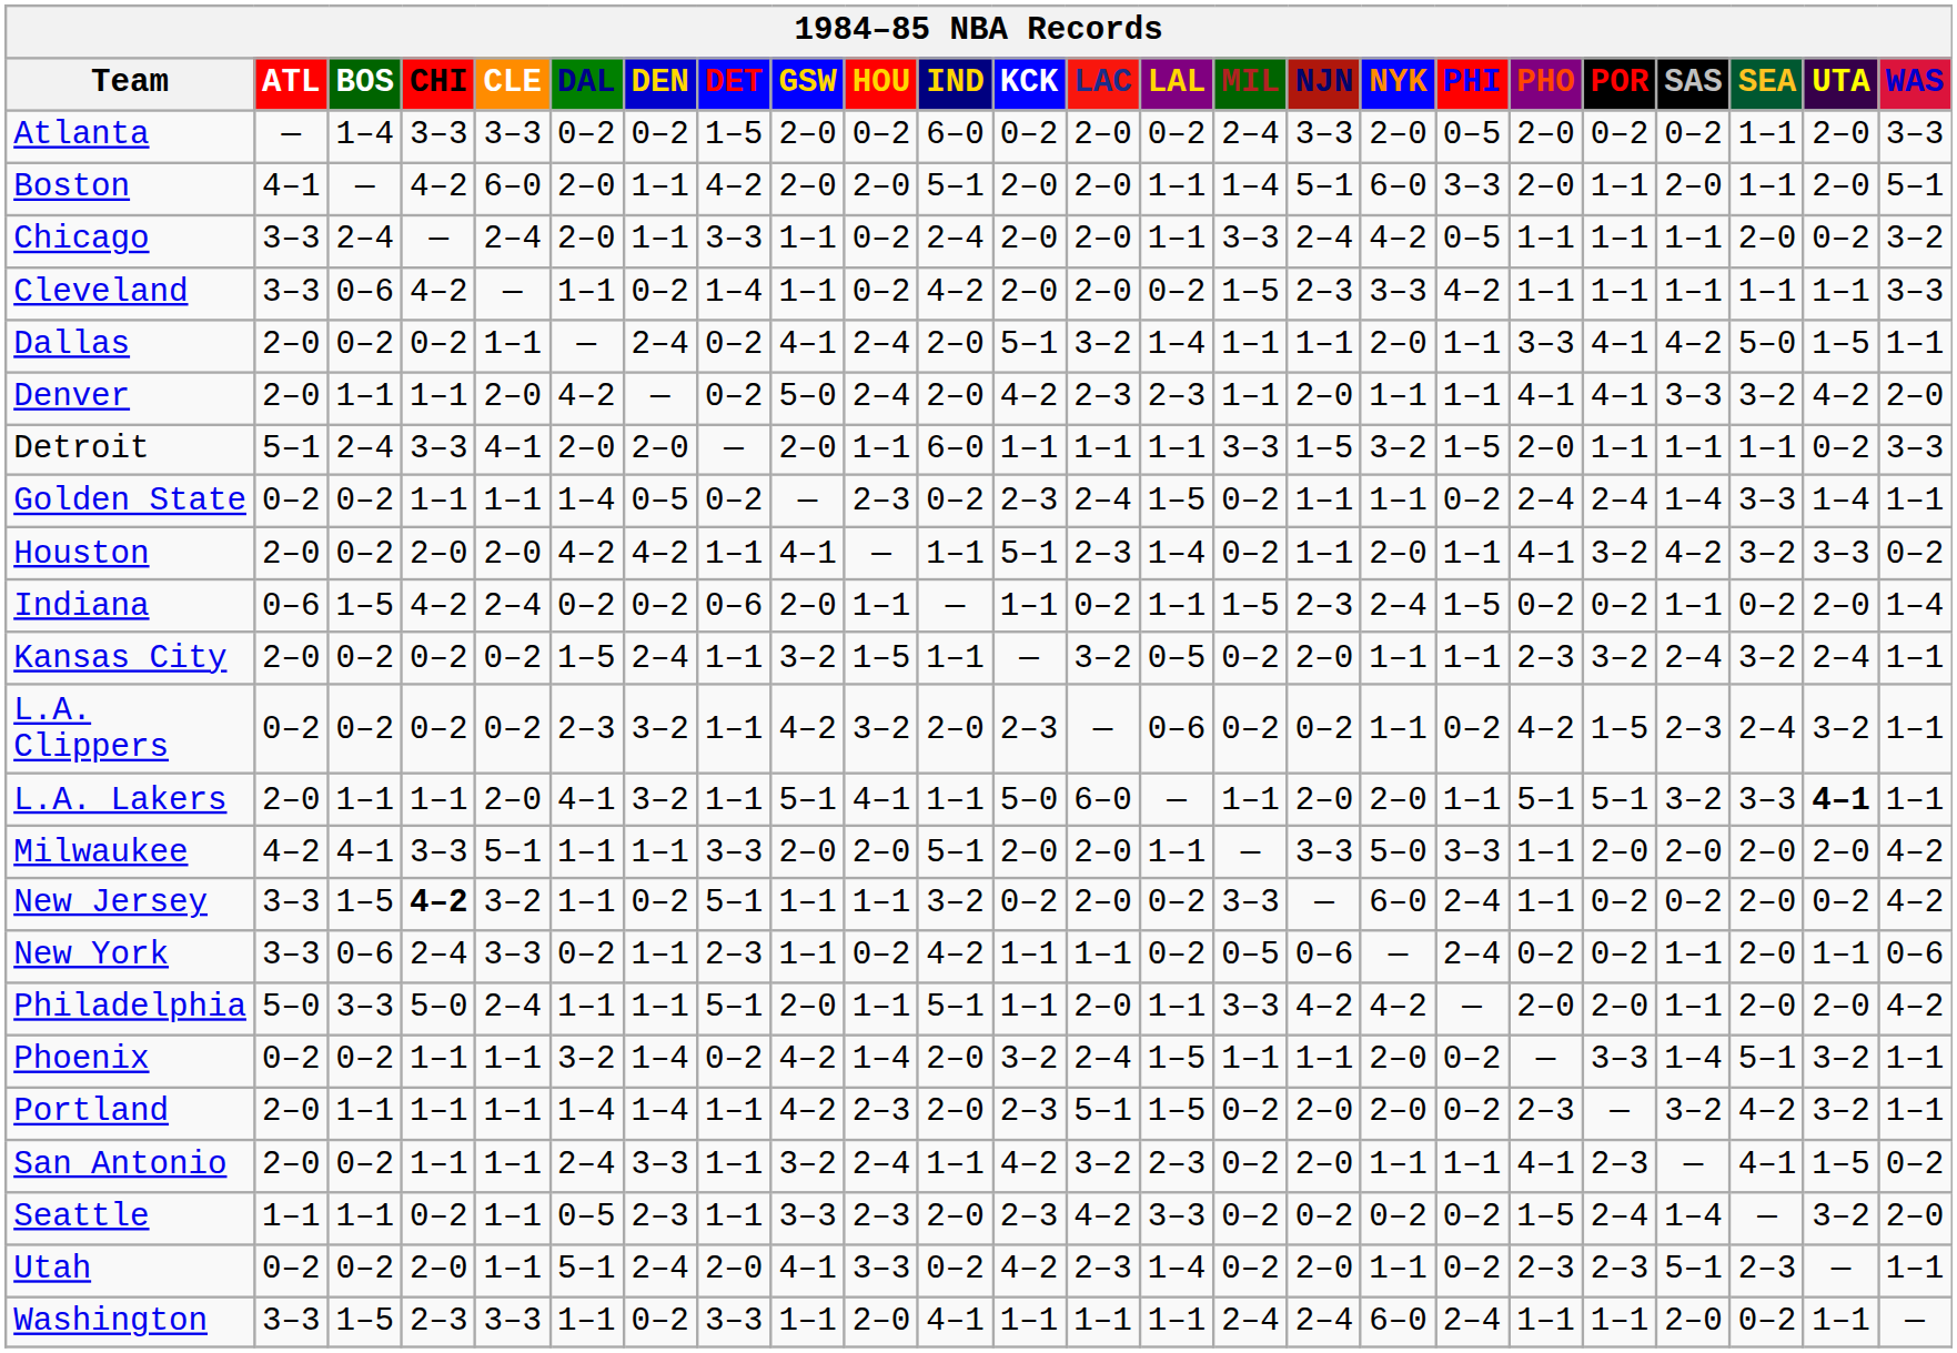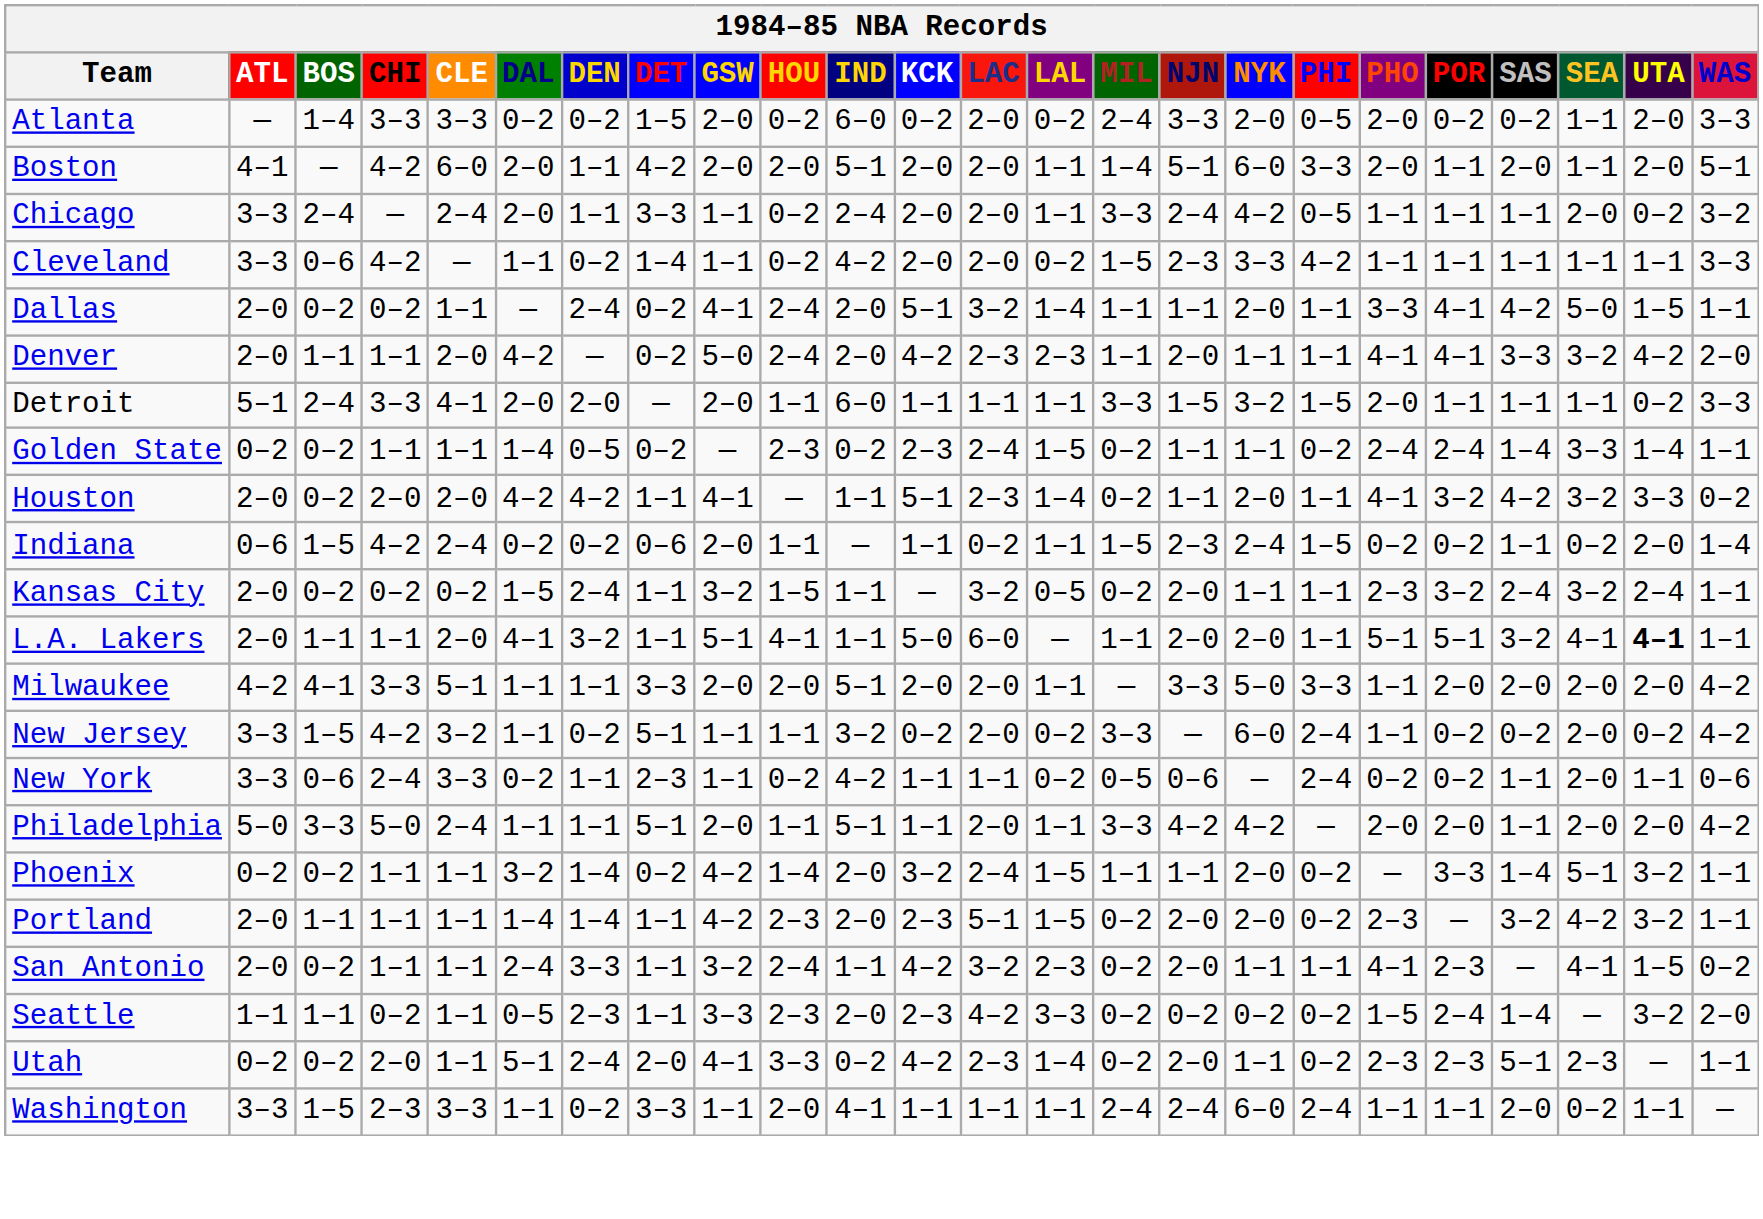 <table class="wikitable" style="font-size:95%; text-align:center;">
 <tr>
 <th colspan=24>1984–85 NBA Records</th>
 </tr>
 <tr>
 <th width=100>Team</th>
 <th style="background:#FF0000;color:#FFFFFF;width=35">ATL</th>
 <th style="background:#006400;color:#FFFFFF;width=35">BOS</th>
 <th style="background:#FF0000;color:#000000;width=35">CHI</th>
 <th style="background:#FF8C00;color:#FFFFFF;width=35">CLE</th>
 <th style="background:#008000;color:#00008B;width=35">DAL</th>
 <th style="background:#0000CD;color:#FFD700;width=35">DEN</th>
 <th style="background:#0000FF;color:#FF0000;width=35">DET</th>
 <th style="background:#0000FF;color:#FFD700;width=35">GSW</th>
 <th style="background:#FF0000;color:#FFD700;width=35">HOU</th>
 <th style="background:#000080;color:#FFD700;width=35">IND</th>
 <th style="background:#0000FF;color:#FFFFFF;width=35">KCK</th>
 <th style="background:#F9160D;color:#1A2E8B;width=35">LAC</th>
 <th style="background:#800080;color:#FFD700;width=35">LAL</th>
 <th style="background:#006400;color:#B22222;width=35">MIL</th>
 <th style="background:#B0170C;color:#00056D;width=35">NJN</th>
 <th style="background:#0000FF;color:#FF8C00;width=35">NYK</th>
 <th style="background:#FF0000;color:#0000FF;width=35">PHI</th>
 <th style="background:#800080;color:#FF4500;width=35">PHO</th>
 <th style="background:#000000;color:#FF0000;width=35">POR</th>
 <th style="background:#000000;color:#C0C0C0;width=35">SAS</th>
 <th style="background:#005831;color:#FFC322;width=35">SEA</th>
 <th style="background:#36004A;color:#FFFF00;width=35">UTA</th>
 <th style="background:#DC143C;color:#0000CD;width=35">WAS</th>
 </tr>
 <tr>
 <td style="text-align:left;"><a href='#'>Atlanta</a></td>
 <td>—</td>
 <td>1–4</td>
 <td>3–3</td>
 <td>3–3</td>
 <td>0–2</td>
 <td>0–2</td>
 <td>1–5</td>
 <td>2–0</td>
 <td>0–2</td>
 <td>6–0</td>
 <td>0–2</td>
 <td>2–0</td>
 <td>0–2</td>
 <td>2–4</td>
 <td>3–3</td>
 <td>2–0</td>
 <td>0–5</td>
 <td>2–0</td>
 <td>0–2</td>
 <td>0–2</td>
 <td>1–1</td>
 <td>2–0</td>
 <td>3–3</td>
 </tr>
 <tr>
 <td style="text-align:left;"><a href='#'>Boston</a></td>
 <td>4–1</td>
 <td>—</td>
 <td>4–2</td>
 <td>6–0</td>
 <td>2–0</td>
 <td>1–1</td>
 <td>4–2</td>
 <td>2–0</td>
 <td>2–0</td>
 <td>5–1</td>
 <td>2–0</td>
 <td>2–0</td>
 <td>1–1</td>
 <td>1–4</td>
 <td>5–1</td>
 <td>6–0</td>
 <td>3–3</td>
 <td>2–0</td>
 <td>1–1</td>
 <td>2–0</td>
 <td>1–1</td>
 <td>2–0</td>
 <td>5–1</td>
 </tr>
 <tr>
 <td style="text-align:left;"><a href='#'>Chicago</a></td>
 <td>3–3</td>
 <td>2–4</td>
 <td>—</td>
 <td>2–4</td>
 <td>2–0</td>
 <td>1–1</td>
 <td>3–3</td>
 <td>1–1</td>
 <td>0–2</td>
 <td>2–4</td>
 <td>2–0</td>
 <td>2–0</td>
 <td>1–1</td>
 <td>3–3</td>
 <td>2–4</td>
 <td>4–2</td>
 <td>0–5</td>
 <td>1–1</td>
 <td>1–1</td>
 <td>1–1</td>
 <td>2–0</td>
 <td>0–2</td>
 <td>3–2</td>
 </tr>
 <tr>
 <td style="text-align:left;"><a href='#'>Cleveland</a></td>
 <td>3–3</td>
 <td>0–6</td>
 <td>4–2</td>
 <td>—</td>
 <td>1–1</td>
 <td>0–2</td>
 <td>1–4</td>
 <td>1–1</td>
 <td>0–2</td>
 <td>4–2</td>
 <td>2–0</td>
 <td>2–0</td>
 <td>0–2</td>
 <td>1–5</td>
 <td>2–3</td>
 <td>3–3</td>
 <td>4–2</td>
 <td>1–1</td>
 <td>1–1</td>
 <td>1–1</td>
 <td>1–1</td>
 <td>1–1</td>
 <td>3–3</td>
 </tr>
 <tr>
 <td style="text-align:left;"><a href='#'>Dallas</a></td>
 <td>2–0</td>
 <td>0–2</td>
 <td>0–2</td>
 <td>1–1</td>
 <td>—</td>
 <td>2–4</td>
 <td>0–2</td>
 <td>4–1</td>
 <td>2–4</td>
 <td>2–0</td>
 <td>5–1</td>
 <td>3–2</td>
 <td>1–4</td>
 <td>1–1</td>
 <td>1–1</td>
 <td>2–0</td>
 <td>1–1</td>
 <td>3–3</td>
 <td>4–1</td>
 <td>4–2</td>
 <td>5–0</td>
 <td>1–5</td>
 <td>1–1</td>
 </tr>
 <tr>
 <td style="text-align:left;"><a href='#'>Denver</a></td>
 <td>2–0</td>
 <td>1–1</td>
 <td>1–1</td>
 <td>2–0</td>
 <td>4–2</td>
 <td>—</td>
 <td>0–2</td>
 <td>5–0</td>
 <td>2–4</td>
 <td>2–0</td>
 <td>4–2</td>
 <td>2–3</td>
 <td>2–3</td>
 <td>1–1</td>
 <td>2–0</td>
 <td>1–1</td>
 <td>1–1</td>
 <td>4–1</td>
 <td>4–1</td>
 <td>3–3</td>
 <td>3–2</td>
 <td>4–2</td>
 <td>2–0</td>
 </tr>
 <tr>
 <td style="text-align:left;">Detroit</td>
 <td>5–1</td>
 <td>2–4</td>
 <td>3–3</td>
 <td>4–1</td>
 <td>2–0</td>
 <td>2–0</td>
 <td>—</td>
 <td>2–0</td>
 <td>1–1</td>
 <td>6–0</td>
 <td>1–1</td>
 <td>1–1</td>
 <td>1–1</td>
 <td>3–3</td>
 <td>1–5</td>
 <td>3–2</td>
 <td>1–5</td>
 <td>2–0</td>
 <td>1–1</td>
 <td>1–1</td>
 <td>1–1</td>
 <td>0–2</td>
 <td>3–3</td>
 </tr>
 <tr>
 <td style="text-align:left;"><a href='#'>Golden State</a></td>
 <td>0–2</td>
 <td>0–2</td>
 <td>1–1</td>
 <td>1–1</td>
 <td>1–4</td>
 <td>0–5</td>
 <td>0–2</td>
 <td>—</td>
 <td>2–3</td>
 <td>0–2</td>
 <td>2–3</td>
 <td>2–4</td>
 <td>1–5</td>
 <td>0–2</td>
 <td>1–1</td>
 <td>1–1</td>
 <td>0–2</td>
 <td>2–4</td>
 <td>2–4</td>
 <td>1–4</td>
 <td>3–3</td>
 <td>1–4</td>
 <td>1–1</td>
 </tr>
 <tr>
 <td style="text-align:left;"><a href='#'>Houston</a></td>
 <td>2–0</td>
 <td>0–2</td>
 <td>2–0</td>
 <td>2–0</td>
 <td>4–2</td>
 <td>4–2</td>
 <td>1–1</td>
 <td>4–1</td>
 <td>—</td>
 <td>1–1</td>
 <td>5–1</td>
 <td>2–3</td>
 <td>1–4</td>
 <td>0–2</td>
 <td>1–1</td>
 <td>2–0</td>
 <td>1–1</td>
 <td>4–1</td>
 <td>3–2</td>
 <td>4–2</td>
 <td>3–2</td>
 <td>3–3</td>
 <td>0–2</td>
 </tr>
 <tr>
 <td style="text-align:left;"><a href='#'>Indiana</a></td>
 <td>0–6</td>
 <td>1–5</td>
 <td>4–2</td>
 <td>2–4</td>
 <td>0–2</td>
 <td>0–2</td>
 <td>0–6</td>
 <td>2–0</td>
 <td>1–1</td>
 <td>—</td>
 <td>1–1</td>
 <td>0–2</td>
 <td>1–1</td>
 <td>1–5</td>
 <td>2–3</td>
 <td>2–4</td>
 <td>1–5</td>
 <td>0–2</td>
 <td>0–2</td>
 <td>1–1</td>
 <td>0–2</td>
 <td>2–0</td>
 <td>1–4</td>
 </tr>
 <tr>
 <td style="text-align:left;"><a href='#'>Kansas City</a></td>
 <td>2–0</td>
 <td>0–2</td>
 <td>0–2</td>
 <td>0–2</td>
 <td>1–5</td>
 <td>2–4</td>
 <td>1–1</td>
 <td>3–2</td>
 <td>1–5</td>
 <td>1–1</td>
 <td>—</td>
 <td>3–2</td>
 <td>0–5</td>
 <td>0–2</td>
 <td>2–0</td>
 <td>1–1</td>
 <td>1–1</td>
 <td>2–3</td>
 <td>3–2</td>
 <td>2–4</td>
 <td>3–2</td>
 <td>2–4</td>
 <td>1–1</td>
 </tr>
 <tr>
-<td style="text-align:left;"><a href='#'>L.A. Clippers</a></td>
-<td>0–2</td>
-<td>0–2</td>
-<td>0–2</td>
-<td>0–2</td>
-<td>2–3</td>
-<td>3–2</td>
-<td>1–1</td>
-<td>4–2</td>
-<td>3–2</td>
-<td>2–0</td>
-<td>2–3</td>
-<td>—</td>
-<td>0–6</td>
-<td>0–2</td>
-<td>0–2</td>
-<td>1–1</td>
-<td>0–2</td>
-<td>4–2</td>
-<td>1–5</td>
-<td>2–3</td>
-<td>2–4</td>
-<td>3–2</td>
-<td>1–1</td>
-</tr>
-<tr>
 <td style="text-align:left;"><a href='#'>L.A. Lakers</a></td>
 <td>2–0</td>
 <td>1–1</td>
 <td>1–1</td>
 <td>2–0</td>
 <td>4–1</td>
 <td>3–2</td>
 <td>1–1</td>
 <td>5–1</td>
 <td>4–1</td>
 <td>1–1</td>
 <td>5–0</td>
 <td>6–0</td>
 <td>—</td>
 <td>1–1</td>
 <td>2–0</td>
 <td>2–0</td>
 <td>1–1</td>
 <td>5–1</td>
 <td>5–1</td>
 <td>3–2</td>
-<td>3–3</td>
+<td>4–1</td>
 <td><strong>4–1</strong></td>
 <td>1–1</td>
 </tr>
 <tr>
 <td style="text-align:left;"><a href='#'>Milwaukee</a></td>
 <td>4–2</td>
 <td>4–1</td>
 <td>3–3</td>
 <td>5–1</td>
 <td>1–1</td>
 <td>1–1</td>
 <td>3–3</td>
 <td>2–0</td>
 <td>2–0</td>
 <td>5–1</td>
 <td>2–0</td>
 <td>2–0</td>
 <td>1–1</td>
 <td>—</td>
 <td>3–3</td>
 <td>5–0</td>
 <td>3–3</td>
 <td>1–1</td>
 <td>2–0</td>
 <td>2–0</td>
 <td>2–0</td>
 <td>2–0</td>
 <td>4–2</td>
 </tr>
 <tr>
 <td style="text-align:left;"><a href='#'>New Jersey</a></td>
 <td>3–3</td>
 <td>1–5</td>
-<td><strong>4–2</strong></td>
+<td>4–2</td>
 <td>3–2</td>
 <td>1–1</td>
 <td>0–2</td>
 <td>5–1</td>
 <td>1–1</td>
 <td>1–1</td>
 <td>3–2</td>
 <td>0–2</td>
 <td>2–0</td>
 <td>0–2</td>
 <td>3–3</td>
 <td>—</td>
 <td>6–0</td>
 <td>2–4</td>
 <td>1–1</td>
 <td>0–2</td>
 <td>0–2</td>
 <td>2–0</td>
 <td>0–2</td>
 <td>4–2</td>
 </tr>
 <tr>
 <td style="text-align:left;"><a href='#'>New York</a></td>
 <td>3–3</td>
 <td>0–6</td>
 <td>2–4</td>
 <td>3–3</td>
 <td>0–2</td>
 <td>1–1</td>
 <td>2–3</td>
 <td>1–1</td>
 <td>0–2</td>
 <td>4–2</td>
 <td>1–1</td>
 <td>1–1</td>
 <td>0–2</td>
 <td>0–5</td>
 <td>0–6</td>
 <td>—</td>
 <td>2–4</td>
 <td>0–2</td>
 <td>0–2</td>
 <td>1–1</td>
 <td>2–0</td>
 <td>1–1</td>
 <td>0–6</td>
 </tr>
 <tr>
 <td style="text-align:left;"><a href='#'>Philadelphia</a></td>
 <td>5–0</td>
 <td>3–3</td>
 <td>5–0</td>
 <td>2–4</td>
 <td>1–1</td>
 <td>1–1</td>
 <td>5–1</td>
 <td>2–0</td>
 <td>1–1</td>
 <td>5–1</td>
 <td>1–1</td>
 <td>2–0</td>
 <td>1–1</td>
 <td>3–3</td>
 <td>4–2</td>
 <td>4–2</td>
 <td>—</td>
 <td>2–0</td>
 <td>2–0</td>
 <td>1–1</td>
 <td>2–0</td>
 <td>2–0</td>
 <td>4–2</td>
 </tr>
 <tr>
 <td style="text-align:left;"><a href='#'>Phoenix</a></td>
 <td>0–2</td>
 <td>0–2</td>
 <td>1–1</td>
 <td>1–1</td>
 <td>3–2</td>
 <td>1–4</td>
 <td>0–2</td>
 <td>4–2</td>
 <td>1–4</td>
 <td>2–0</td>
 <td>3–2</td>
 <td>2–4</td>
 <td>1–5</td>
 <td>1–1</td>
 <td>1–1</td>
 <td>2–0</td>
 <td>0–2</td>
 <td>—</td>
 <td>3–3</td>
 <td>1–4</td>
 <td>5–1</td>
 <td>3–2</td>
 <td>1–1</td>
 </tr>
 <tr>
 <td style="text-align:left;"><a href='#'>Portland</a></td>
 <td>2–0</td>
 <td>1–1</td>
 <td>1–1</td>
 <td>1–1</td>
 <td>1–4</td>
 <td>1–4</td>
 <td>1–1</td>
 <td>4–2</td>
 <td>2–3</td>
 <td>2–0</td>
 <td>2–3</td>
 <td>5–1</td>
 <td>1–5</td>
 <td>0–2</td>
 <td>2–0</td>
 <td>2–0</td>
 <td>0–2</td>
 <td>2–3</td>
 <td>—</td>
 <td>3–2</td>
 <td>4–2</td>
 <td>3–2</td>
 <td>1–1</td>
 </tr>
 <tr>
 <td style="text-align:left;"><a href='#'>San Antonio</a></td>
 <td>2–0</td>
 <td>0–2</td>
 <td>1–1</td>
 <td>1–1</td>
 <td>2–4</td>
 <td>3–3</td>
 <td>1–1</td>
 <td>3–2</td>
 <td>2–4</td>
 <td>1–1</td>
 <td>4–2</td>
 <td>3–2</td>
 <td>2–3</td>
 <td>0–2</td>
 <td>2–0</td>
 <td>1–1</td>
 <td>1–1</td>
 <td>4–1</td>
 <td>2–3</td>
 <td>—</td>
 <td>4–1</td>
 <td>1–5</td>
 <td>0–2</td>
 </tr>
 <tr>
 <td style="text-align:left;"><a href='#'>Seattle</a></td>
 <td>1–1</td>
 <td>1–1</td>
 <td>0–2</td>
 <td>1–1</td>
 <td>0–5</td>
 <td>2–3</td>
 <td>1–1</td>
 <td>3–3</td>
 <td>2–3</td>
 <td>2–0</td>
 <td>2–3</td>
 <td>4–2</td>
 <td>3–3</td>
 <td>0–2</td>
 <td>0–2</td>
 <td>0–2</td>
 <td>0–2</td>
 <td>1–5</td>
 <td>2–4</td>
 <td>1–4</td>
 <td>—</td>
 <td>3–2</td>
 <td>2–0</td>
 </tr>
 <tr>
 <td style="text-align:left;"><a href='#'>Utah</a></td>
 <td>0–2</td>
 <td>0–2</td>
 <td>2–0</td>
 <td>1–1</td>
 <td>5–1</td>
 <td>2–4</td>
 <td>2–0</td>
 <td>4–1</td>
 <td>3–3</td>
 <td>0–2</td>
 <td>4–2</td>
 <td>2–3</td>
 <td>1–4</td>
 <td>0–2</td>
 <td>2–0</td>
 <td>1–1</td>
 <td>0–2</td>
 <td>2–3</td>
 <td>2–3</td>
 <td>5–1</td>
 <td>2–3</td>
 <td>—</td>
 <td>1–1</td>
 </tr>
 <tr>
 <td style="text-align:left;"><a href='#'>Washington</a></td>
 <td>3–3</td>
 <td>1–5</td>
 <td>2–3</td>
 <td>3–3</td>
 <td>1–1</td>
 <td>0–2</td>
 <td>3–3</td>
 <td>1–1</td>
 <td>2–0</td>
 <td>4–1</td>
 <td>1–1</td>
 <td>1–1</td>
 <td>1–1</td>
 <td>2–4</td>
 <td>2–4</td>
 <td>6–0</td>
 <td>2–4</td>
 <td>1–1</td>
 <td>1–1</td>
 <td>2–0</td>
 <td>0–2</td>
 <td>1–1</td>
 <td>—</td>
 </tr>
 </table>
